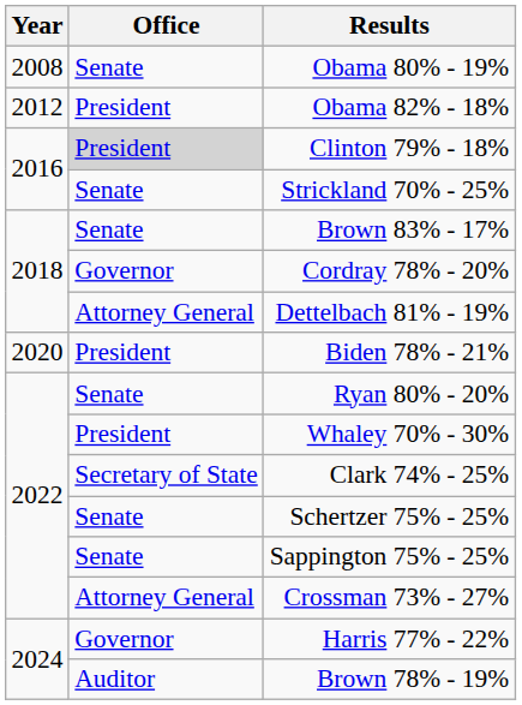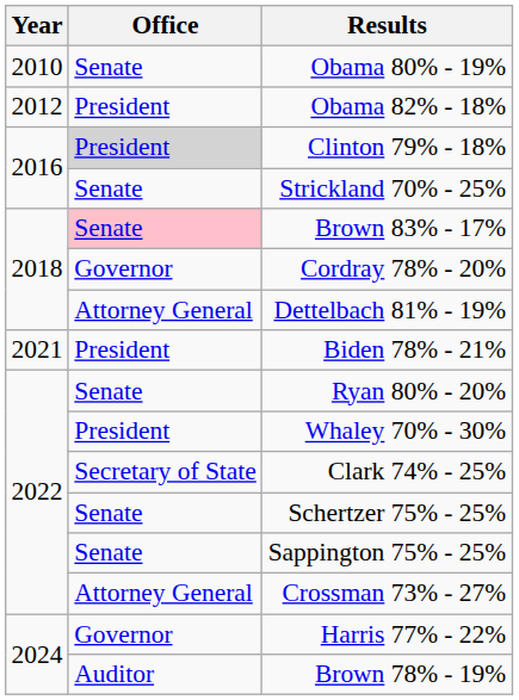 <table class=wikitable>
 <tr>
 <th>Year</th>
 <th>Office</th>
 <th>Results</th>
 </tr>
 <tr>
-<td>2008</td>
+<td>2010</td>
 <td><a href='#'>Senate</a></td>
 <td align="right" ><a href='#'>Obama</a> 80% - 19%</td>
 </tr>
 <tr>
 <td>2012</td>
 <td><a href='#'>President</a></td>
 <td align="right" ><a href='#'>Obama</a> 82% - 18%</td>
 </tr>
 <tr>
 <td rowspan=2>2016</td>
 <td style="background: lightgrey;"><a href='#'>President</a></td>
 <td align="right" ><a href='#'>Clinton</a> 79% - 18%</td>
 </tr>
 <tr>
 <td><a href='#'>Senate</a></td>
 <td align="right" ><a href='#'>Strickland</a> 70% - 25%</td>
 </tr>
 <tr>
 <td rowspan=3>2018</td>
-<td><a href='#'>Senate</a></td>
+<td style="background: pink;"><a href='#'>Senate</a></td>
 <td align="right" ><a href='#'>Brown</a> 83% - 17%</td>
 </tr>
 <tr>
 <td><a href='#'>Governor</a></td>
 <td align="right" ><a href='#'>Cordray</a> 78% - 20%</td>
 </tr>
 <tr>
 <td><a href='#'>Attorney General</a></td>
 <td align="right" ><a href='#'>Dettelbach</a> 81% - 19%</td>
 </tr>
 <tr>
-<td>2020</td>
+<td>2021</td>
 <td><a href='#'>President</a></td>
 <td align="right" ><a href='#'>Biden</a> 78% - 21%</td>
 </tr>
 <tr>
 <td rowspan=6>2022</td>
 <td><a href='#'>Senate</a></td>
 <td align="right" ><a href='#'>Ryan</a> 80% - 20%</td>
 </tr>
 <tr>
 <td><a href='#'>President</a></td>
 <td align="right" ><a href='#'>Whaley</a> 70% - 30%</td>
 </tr>
 <tr>
 <td><a href='#'>Secretary of State</a></td>
 <td align="right" >Clark 74% - 25%</td>
 </tr>
 <tr>
 <td><a href='#'>Senate</a></td>
 <td align="right" >Schertzer 75% - 25%</td>
 </tr>
 <tr>
 <td><a href='#'>Senate</a></td>
 <td align="right" >Sappington 75% - 25%</td>
 </tr>
 <tr>
 <td><a href='#'>Attorney General</a></td>
 <td align="right" ><a href='#'>Crossman</a> 73% - 27%</td>
 </tr>
 <tr>
 <td rowspan=2>2024</td>
 <td><a href='#'>Governor</a></td>
 <td align="right" ><a href='#'>Harris</a> 77% - 22%</td>
 </tr>
 <tr>
 <td><a href='#'>Auditor</a></td>
 <td align="right" ><a href='#'>Brown</a> 78% - 19%</td>
 </tr>
 </table>
